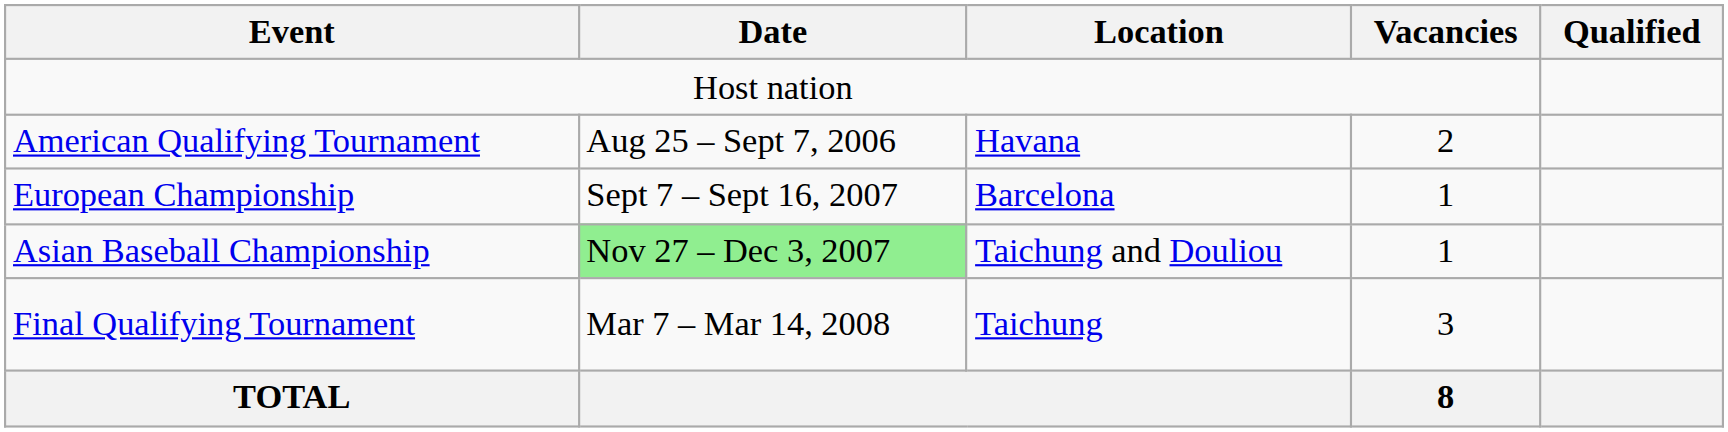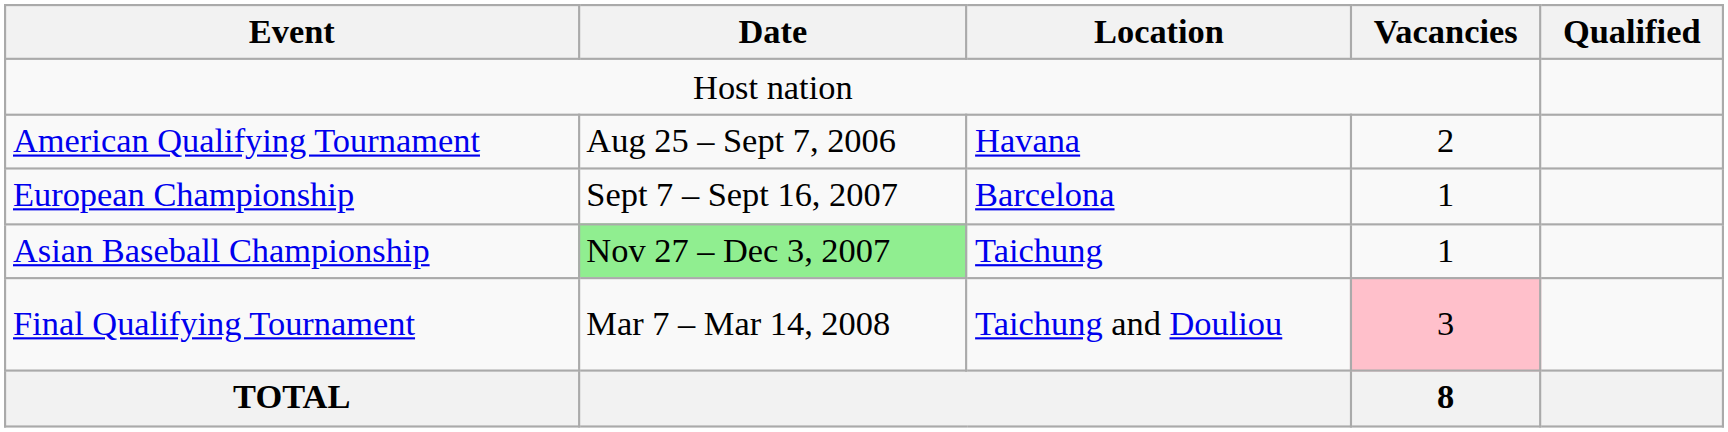 <table class="wikitable" style="width:800px;">
 <tr>
 <th>Event</th>
 <th>Date</th>
 <th>Location</th>
 <th>Vacancies</th>
 <th>Qualified</th>
 </tr>
 <tr>
 <td colspan="4" style="text-align:center;">Host nation</td>
 <td></td>
 </tr>
 <tr>
 <td><a href='#'>American Qualifying Tournament</a></td>
 <td>Aug 25 – Sept 7, 2006</td>
 <td> <a href='#'>Havana</a></td>
 <td align=center>2</td>
 <td><br></td>
 </tr>
 <tr>
 <td><a href='#'>European Championship</a></td>
 <td>Sept 7 – Sept 16, 2007</td>
 <td> <a href='#'>Barcelona</a></td>
 <td align=center>1</td>
 <td></td>
 </tr>
 <tr>
 <td><a href='#'>Asian Baseball Championship</a></td>
 <td style="background: lightgreen;">Nov 27 – Dec 3, 2007</td>
-<td> <a href='#'>Taichung</a> and <a href='#'>Douliou</a></td>
+<td> <a href='#'>Taichung</a></td>
 <td align=center>1</td>
 <td></td>
 </tr>
 <tr>
 <td><a href='#'>Final Qualifying Tournament</a></td>
 <td>Mar 7 – Mar 14, 2008</td>
-<td> <a href='#'>Taichung</a></td>
-<td align=center>3</td>
+<td> <a href='#'>Taichung</a> and <a href='#'>Douliou</a></td>
+<td align=center style="background: pink;">3</td>
 <td><br><br></td>
 </tr>
 <tr>
 <th>TOTAL</th>
 <th colspan="2"></th>
 <th>8</th>
 <th></th>
 </tr>
 </table>
